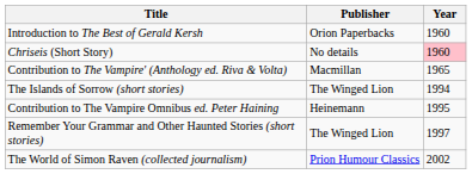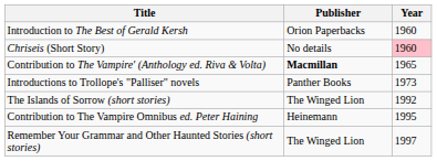 <table class="wikitable">
 <tr>
 <th width="400">Title</th>
 <th width="150">Publisher</th>
 <th width="50">Year</th>
 </tr>
 <tr>
 <td>Introduction to <em>The Best of Gerald Kersh</em></td>
 <td>Orion Paperbacks</td>
 <td>1960</td>
 </tr>
 <tr>
 <td><em>Chriseis</em> (Short Story)</td>
 <td>No details</td>
 <td style="background: pink;">1960</td>
 </tr>
 <tr>
 <td>Contribution to <em>The Vampire' (Anthology ed. Riva & Volta)</td>
-<td>Macmillan</td>
+<td><strong>Macmillan</strong></td>
 <td>1965</td>
+</tr>
+<tr>
+<td></em>Introductions to Trollope's "Palliser" novels<em></td>
+<td>Panther Books</td>
+<td>1973</td>
 </tr>
 <tr>
 <td></em>The Islands of Sorrow<em> (short stories)</td>
 <td>The Winged Lion</td>
-<td>1994</td>
+<td>1992</td>
 </tr>
 <tr>
 <td>Contribution to </em>The Vampire Omnibus<em> ed. Peter Haining</td>
 <td>Heinemann</td>
 <td>1995</td>
 </tr>
 <tr>
 <td></em>Remember Your Grammar and Other Haunted Stories<em> (short stories)</td>
 <td>The Winged Lion</td>
 <td>1997</td>
 </tr>
-<tr>
-<td></em>The World of Simon Raven<em> (collected journalism)</td>
-<td><a href='#'>Prion Humour Classics</a></td>
-<td>2002</td>
-</tr>
 </table>
